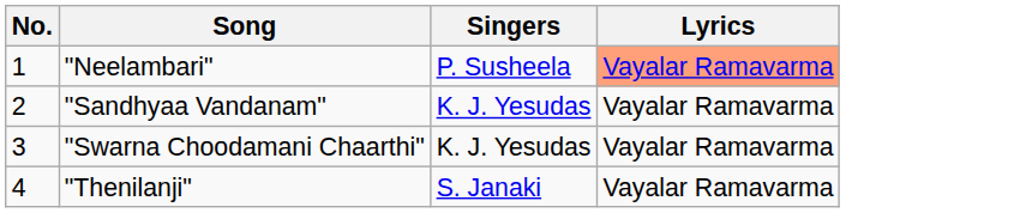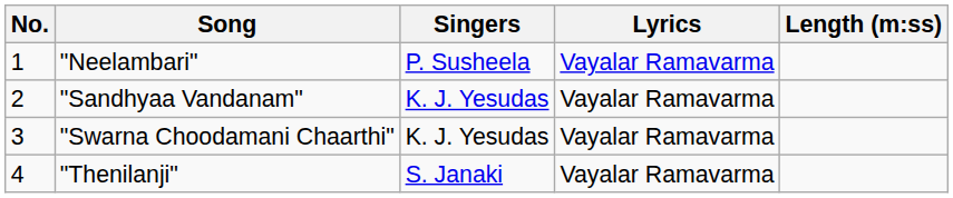 <table class="wikitable" style="font-size:95%;">
 <tr>
 <th>No.</th>
 <th>Song</th>
 <th>Singers</th>
 <th>Lyrics</th>
+<th>Length (m:ss)</th>
 </tr>
 <tr>
 <td>1</td>
 <td>"Neelambari"</td>
 <td><a href='#'>P. Susheela</a></td>
-<td style="background: lightsalmon;"><a href='#'>Vayalar Ramavarma</a></td>
+<td><a href='#'>Vayalar Ramavarma</a></td>
+<td></td>
 </tr>
 <tr>
 <td>2</td>
 <td>"Sandhyaa Vandanam"</td>
 <td><a href='#'>K. J. Yesudas</a></td>
 <td>Vayalar Ramavarma</td>
+<td></td>
 </tr>
 <tr>
 <td>3</td>
 <td>"Swarna Choodamani Chaarthi"</td>
 <td>K. J. Yesudas</td>
 <td>Vayalar Ramavarma</td>
+<td></td>
 </tr>
 <tr>
 <td>4</td>
 <td>"Thenilanji"</td>
 <td><a href='#'>S. Janaki</a></td>
 <td>Vayalar Ramavarma</td>
+<td></td>
 </tr>
 </table>
